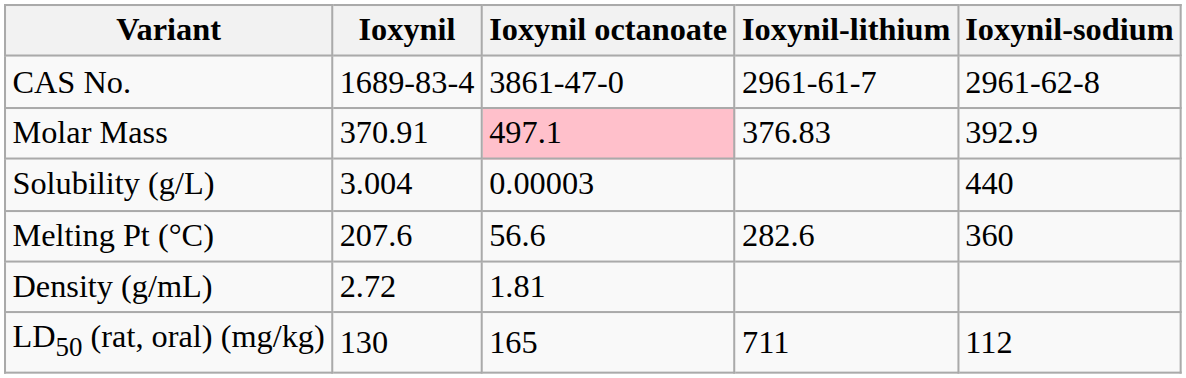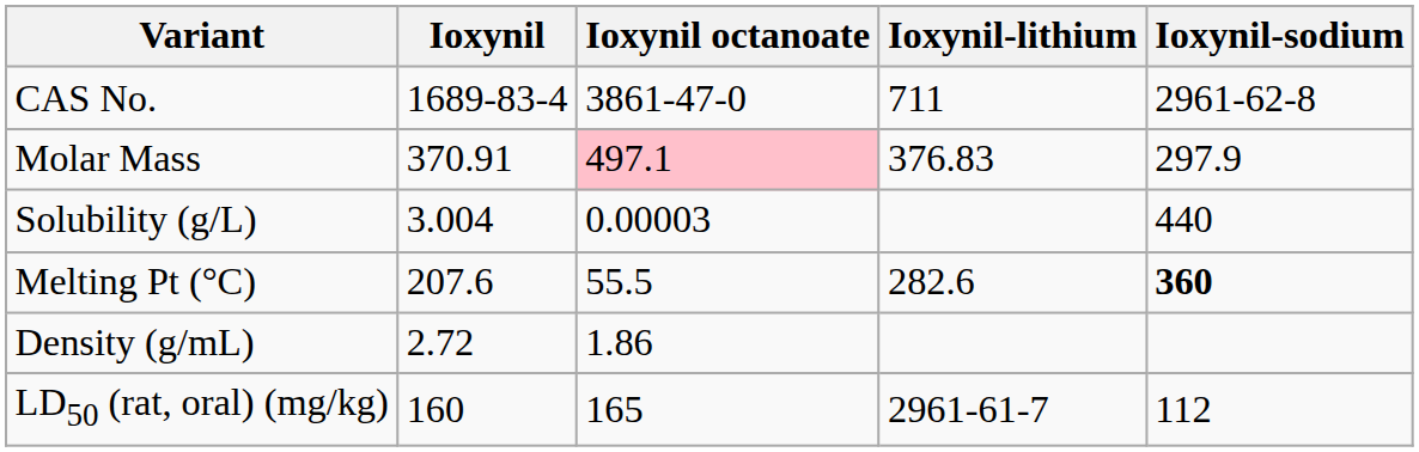 <table class="wikitable">
 <tr>
 <th>Variant</th>
 <th>Ioxynil</th>
 <th>Ioxynil octanoate</th>
 <th>Ioxynil-lithium</th>
 <th>Ioxynil-sodium</th>
 </tr>
 <tr>
 <td>CAS No.</td>
 <td>1689-83-4</td>
 <td>3861-47-0</td>
-<td>2961-61-7</td>
+<td>711</td>
 <td>2961-62-8</td>
 </tr>
 <tr>
 <td>Molar Mass</td>
 <td>370.91</td>
 <td style="background: pink;">497.1</td>
 <td>376.83</td>
-<td>392.9</td>
+<td>297.9</td>
 </tr>
 <tr>
 <td>Solubility (g/L)</td>
 <td>3.004</td>
 <td>0.00003</td>
 <td></td>
 <td>440</td>
 </tr>
 <tr>
 <td>Melting Pt (°C)</td>
 <td>207.6</td>
-<td>56.6</td>
+<td>55.5</td>
 <td>282.6</td>
-<td>360</td>
+<td><strong>360</strong></td>
 </tr>
 <tr>
 <td>Density (g/mL)</td>
 <td>2.72</td>
-<td>1.81</td>
+<td>1.86</td>
 <td></td>
 <td></td>
 </tr>
 <tr>
 <td>LD<sub>50</sub> (rat, oral) (mg/kg)</td>
-<td>130</td>
+<td>160</td>
 <td>165</td>
-<td>711</td>
+<td>2961-61-7</td>
 <td>112</td>
 </tr>
 </table>
